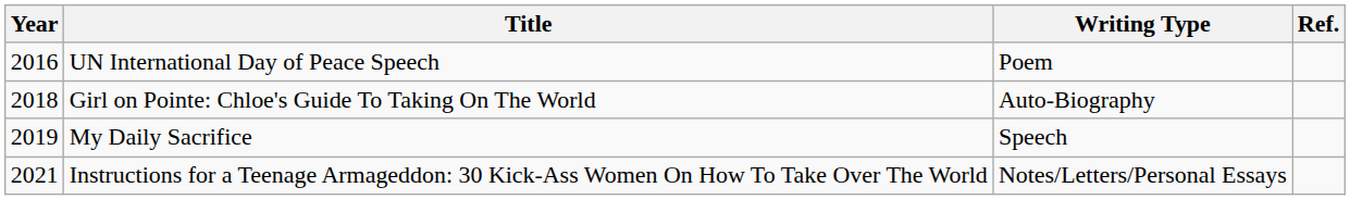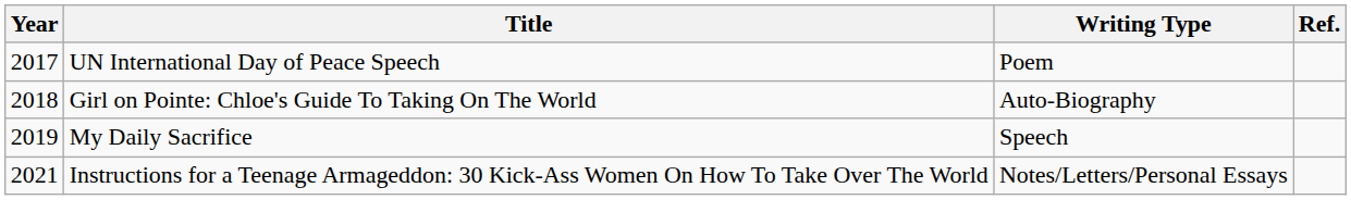 <table class="wikitable">
 <tr>
 <th>Year</th>
 <th>Title</th>
 <th>Writing Type</th>
 <th>Ref.</th>
 </tr>
 <tr>
-<td>2016</td>
+<td>2017</td>
 <td>UN International Day of Peace Speech</td>
 <td>Poem</td>
 <td></td>
 </tr>
 <tr>
 <td>2018</td>
 <td>Girl on Pointe: Chloe's Guide To Taking On The World</td>
 <td>Auto-Biography</td>
 <td></td>
 </tr>
 <tr>
 <td>2019</td>
 <td>My Daily Sacrifice</td>
 <td>Speech</td>
 <td></td>
 </tr>
 <tr>
 <td>2021</td>
 <td>Instructions for a Teenage Armageddon: 30 Kick-Ass Women On How To Take Over The World</td>
 <td>Notes/Letters/Personal Essays</td>
 <td></td>
 </tr>
 </table>
